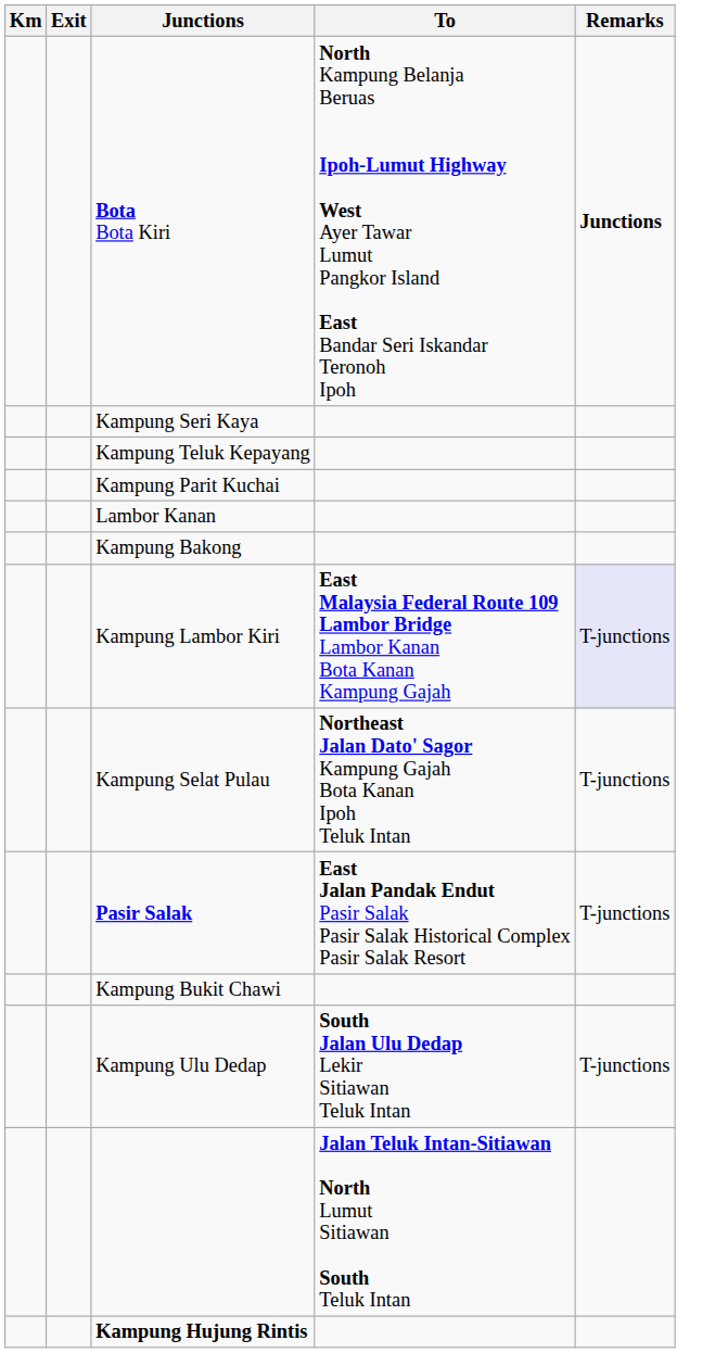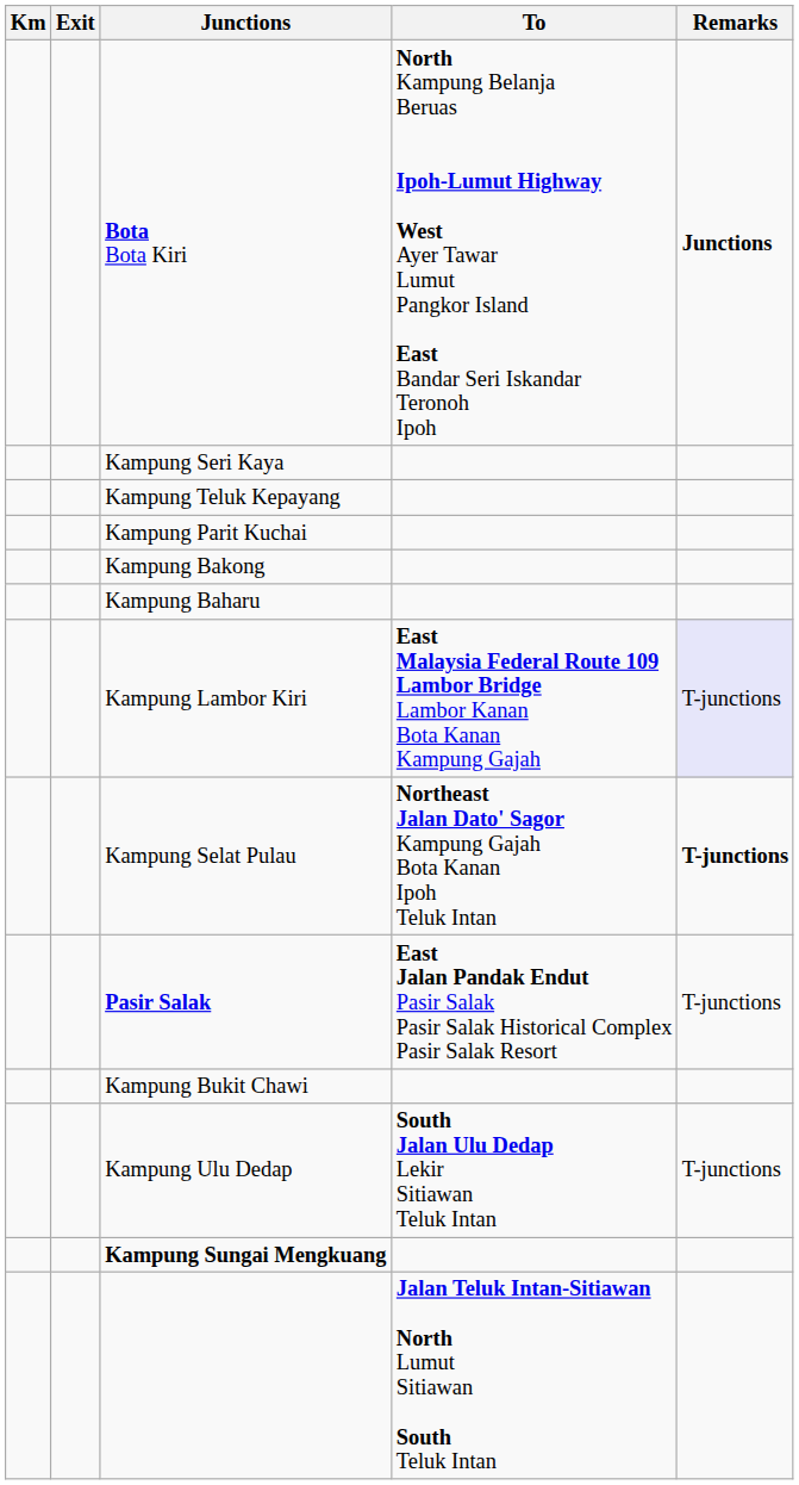 <table class="wikitable">
 <tr>
 <th>Km</th>
 <th>Exit</th>
 <th>Junctions</th>
 <th>To</th>
 <th>Remarks</th>
 </tr>
 <tr>
 <td></td>
 <td></td>
 <td><strong><a href='#'>Bota</a></strong><br><a href='#'>Bota</a> Kiri</td>
 <td><strong>North</strong><br> Kampung Belanja<br> Beruas<br><br><br> <strong><a href='#'>Ipoh-Lumut Highway</a></strong><br><br><strong>West</strong><br>Ayer Tawar<br>Lumut<br>Pangkor Island<br><br><strong>East</strong><br>Bandar Seri Iskandar<br>Teronoh<br>Ipoh</td>
 <td><strong>Junctions</strong></td>
 </tr>
 <tr>
 <td></td>
 <td></td>
 <td>Kampung Seri Kaya</td>
 <td></td>
 <td></td>
 </tr>
 <tr>
 <td></td>
 <td></td>
 <td>Kampung Teluk Kepayang</td>
 <td></td>
 <td></td>
 </tr>
 <tr>
 <td></td>
 <td></td>
 <td>Kampung Parit Kuchai</td>
 <td></td>
 <td></td>
 </tr>
 <tr>
 <td></td>
 <td></td>
-<td>Lambor Kanan</td>
+<td>Kampung Bakong</td>
 <td></td>
 <td></td>
 </tr>
 <tr>
 <td></td>
 <td></td>
-<td>Kampung Bakong</td>
+<td>Kampung Baharu</td>
 <td></td>
 <td></td>
 </tr>
 <tr>
 <td></td>
 <td></td>
 <td>Kampung Lambor Kiri</td>
 <td><strong>East</strong><br> <strong><a href='#'>Malaysia Federal Route 109</a></strong><br> <strong><a href='#'>Lambor Bridge</a></strong><br> <a href='#'>Lambor Kanan</a><br><a href='#'>Bota Kanan</a><br> <a href='#'>Kampung Gajah</a></td>
 <td style="background: lavender;">T-junctions</td>
 </tr>
 <tr>
 <td></td>
 <td></td>
 <td>Kampung Selat Pulau</td>
 <td><strong>Northeast</strong><br> <strong><a href='#'>Jalan Dato' Sagor</a></strong><br> Kampung Gajah<br> Bota Kanan<br> Ipoh<br> Teluk Intan</td>
-<td>T-junctions</td>
+<td><strong>T-junctions</strong></td>
 </tr>
 <tr>
 <td></td>
 <td></td>
 <td><strong><a href='#'>Pasir Salak</a></strong></td>
 <td><strong>East</strong><br><strong>Jalan Pandak Endut</strong><br><a href='#'>Pasir Salak</a><br>Pasir Salak Historical Complex<br>Pasir Salak Resort</td>
 <td>T-junctions</td>
 </tr>
 <tr>
 <td></td>
 <td></td>
 <td>Kampung Bukit Chawi</td>
 <td></td>
 <td></td>
 </tr>
 <tr>
 <td></td>
 <td></td>
 <td>Kampung Ulu Dedap</td>
 <td><strong>South</strong><br> <strong><a href='#'>Jalan Ulu Dedap</a></strong><br>Lekir<br>Sitiawan<br>Teluk Intan</td>
 <td>T-junctions</td>
 </tr>
 <tr>
 <td></td>
 <td></td>
+<td><strong>Kampung Sungai Mengkuang</strong></td>
 <td></td>
-<td> <strong><a href='#'>Jalan Teluk Intan-Sitiawan</a></strong><br><br><strong>North</strong><br> Lumut<br>Sitiawan<br><br><strong>South</strong><br>Teluk Intan</td>
 <td></td>
 </tr>
 <tr>
 <td></td>
 <td></td>
-<td><strong>Kampung Hujung Rintis</strong></td>
 <td></td>
+<td> <strong><a href='#'>Jalan Teluk Intan-Sitiawan</a></strong><br><br><strong>North</strong><br> Lumut<br>Sitiawan<br><br><strong>South</strong><br>Teluk Intan</td>
 <td></td>
 </tr>
 </table>
